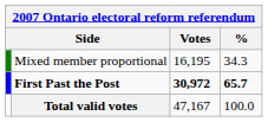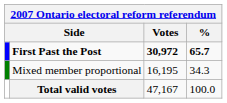 <table class="wikitable" style="font-size: 95%; clear:both">
 <tr style="background-color:#E9E9E9">
 <th colspan=4><a href='#'>2007 Ontario electoral reform referendum</a></th>
 </tr>
 <tr style="background-color:#E9E9E9">
 <th colspan=2 style="width: 130px">Side</th>
 <th style="width: 50px">Votes</th>
 <th style="width: 40px">%</th>
 </tr>
 <tr>
+<td bgcolor="blue"></td>
+<td><strong>First Past the Post</strong></td>
+<td><strong>30,972</strong></td>
+<td><strong>65.7</strong></td>
+</tr>
+<tr>
 <td bgcolor="green"></td>
 <td>Mixed member proportional</td>
 <td>16,195</td>
 <td>34.3</td>
-</tr>
-<tr>
-<td bgcolor="blue"></td>
-<td><strong>First Past the Post</strong></td>
-<td><strong>30,972</strong></td>
-<td><strong>65.7</strong></td>
 </tr>
 <tr>
 <td bgcolor="white"></td>
 <th>Total valid votes</th>
 <td>47,167</td>
 <td>100.0</td>
 </tr>
 </table>
